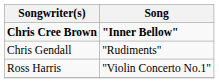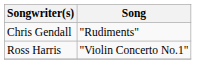 <table class="wikitable">
 <tr>
 <th>Songwriter(s)</th>
 <th>Song</th>
-</tr>
-<tr>
-<td><strong>Chris Cree Brown</strong></td>
-<td><strong>"Inner Bellow"</strong></td>
 </tr>
 <tr>
 <td>Chris Gendall</td>
 <td>"Rudiments"</td>
 </tr>
 <tr>
 <td>Ross Harris</td>
 <td>"Violin Concerto No.1"</td>
 </tr>
 <tr>
 </tr>
 </table>
